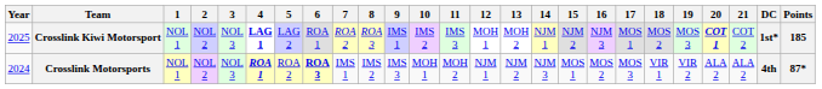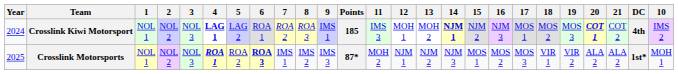 <table class="wikitable" style="text-align:center; font-size:85%">
 <tr>
 <th>Year</th>
 <th>Team</th>
 <th>1</th>
 <th>2</th>
 <th>3</th>
 <th>4</th>
 <th>5</th>
 <th>6</th>
 <th>7</th>
 <th>8</th>
 <th>9</th>
-<th>10</th>
+<th>Points</th>
 <th>11</th>
 <th>12</th>
 <th>13</th>
 <th>14</th>
 <th>15</th>
 <th>16</th>
 <th>17</th>
 <th>18</th>
 <th>19</th>
 <th>20</th>
 <th>21</th>
 <th>DC</th>
-<th>Points</th>
+<th>10</th>
 </tr>
 <tr>
-<td><a href='#'>2025</a></td>
+<td><a href='#'>2024</a></td>
 <th nowrap>Crosslink Kiwi Motorsport</th>
 <td style="background:#DFFFDF;"><a href='#'>NOL<br>1</a><br></td>
 <td style="background:#CFCFFF;"><a href='#'>NOL<br>2</a><br></td>
 <td style="background:#DFFFDF;"><a href='#'>NOL<br>3</a><br></td>
 <td style="background:#FFFFFF;"><strong><a href='#'>LAG<br>1</a></strong><br></td>
 <td style="background:#CFCFFF;"><a href='#'>LAG<br>2</a><br></td>
 <td style="background:#DFDFDF;"><a href='#'>ROA<br>1</a><br></td>
 <td style="background:#FFFFBF;"><em><a href='#'>ROA<br>2</a></em><br></td>
 <td style="background:#FFFFBF;"><em><a href='#'>ROA<br>3</a></em><br></td>
 <td style="background:#CFCFFF;"><a href='#'>IMS<br>1</a><br></td>
-<td style="background:#EFCFFF;"><a href='#'>IMS<br>2</a><br></td>
+<th>185</th>
 <td style="background:#DFFFDF;"><a href='#'>IMS<br>3</a><br></td>
 <td style="background:#FFFFFF;"><a href='#'>MOH<br>1</a><br></td>
 <td style="background:#FFFFFF;"><a href='#'>MOH<br>2</a><br></td>
-<td style="background:#FFFFBF;"><a href='#'>NJM<br>1</a><br></td>
+<td style="background:#FFFFBF;"><strong><a href='#'>NJM<br>1</a><br></strong></td>
 <td style="background:#DFDFDF;"><a href='#'>NJM<br>2</a><br></td>
 <td style="background:#EFCFFF;"><a href='#'>NJM<br>3</a><br></td>
 <td style="background:#DFDFDF;"><a href='#'>MOS<br>1</a><br></td>
 <td style="background:#DFDFDF;"><a href='#'>MOS<br>2</a><br></td>
 <td style="background:#DFFFDF;"><a href='#'>MOS<br>3</a><br></td>
 <td style="background:#FFFFBF;"><strong><em><a href='#'>COT<br>1</a></em></strong><br></td>
 <td style="background:#DFFFDF;"><a href='#'>COT<br>2</a><br></td>
-<th>1st*</th>
-<th>185</th>
+<th>4th</th>
+<td style="background:#EFCFFF;"><a href='#'>IMS<br>2</a><br></td>
 </tr>
 <tr>
-<td><a href='#'>2024</a></td>
+<td><a href='#'>2025</a></td>
 <th>Crosslink Motorsports</th>
 <td style="background:#FFFFBF;"><a href='#'>NOL<br>1</a><br></td>
 <td style="background:#EFCFFF;"><a href='#'>NOL<br>2</a><br></td>
 <td style="background:#DFFFDF;"><a href='#'>NOL<br>3</a><br></td>
 <td style="background:#FFFFBF;"><strong><em><a href='#'>ROA<br>1</a></em></strong><br></td>
 <td style="background:#FFFFBF;"><a href='#'>ROA<br>2</a><br></td>
 <td style="background:#FFFFBF;"><strong><a href='#'>ROA<br>3</a><br></strong></td>
 <td style="background:#;"><a href='#'>IMS<br>1</a><br></td>
 <td style="background:#;"><a href='#'>IMS<br>2</a><br></td>
 <td style="background:#;"><a href='#'>IMS<br>3</a><br></td>
-<td style="background:#;"><a href='#'>MOH<br>1</a><br></td>
+<th>87*</th>
 <td style="background:#;"><a href='#'>MOH<br>2</a><br></td>
 <td style="background:#;"><a href='#'>NJM<br>1</a><br></td>
 <td style="background:#;"><a href='#'>NJM<br>2</a><br></td>
 <td style="background:#;"><a href='#'>NJM<br>3</a><br></td>
 <td style="background:#;"><a href='#'>MOS<br>1</a><br></td>
 <td style="background:#;"><a href='#'>MOS<br>2</a><br></td>
 <td style="background:#;"><a href='#'>MOS<br>3</a><br></td>
 <td style="background:#;"><a href='#'>VIR<br>1</a><br></td>
 <td style="background:#;"><a href='#'>VIR<br>2</a><br></td>
 <td style="background:#;"><a href='#'>ALA<br>2</a><br></td>
 <td style="background:#;"><a href='#'>ALA<br>2</a><br></td>
-<th>4th</th>
-<th>87*</th>
+<th>1st*</th>
+<td style="background:#;"><a href='#'>MOH<br>1</a><br></td>
 </tr>
 </table>
